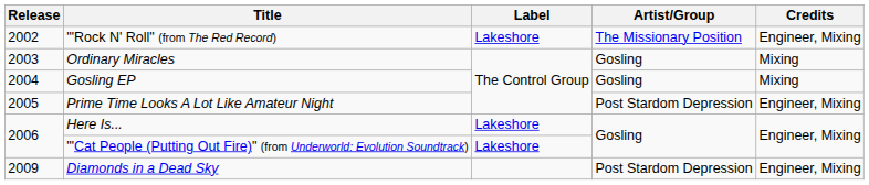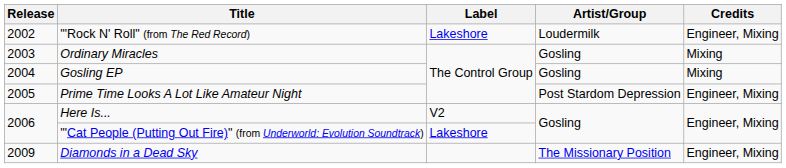 <table class="wikitable">
 <tr>
 <th>Release</th>
 <th>Title</th>
 <th>Label</th>
 <th>Artist/Group</th>
 <th>Credits</th>
 </tr>
 <tr>
 <td>2002</td>
 <td>'"Rock N' Roll" <small>(from <em>The Red Record</em>)</small></td>
 <td><a href='#'>Lakeshore</a></td>
-<td><a href='#'>The Missionary Position</a></td>
+<td>Loudermilk</td>
 <td>Engineer, Mixing</td>
 </tr>
 <tr>
 <td>2003</td>
 <td><em>Ordinary Miracles</em></td>
 <td rowspan=3>The Control Group</td>
 <td>Gosling</td>
 <td>Mixing</td>
 </tr>
 <tr>
 <td>2004</td>
 <td><em>Gosling EP</em></td>
 <td>Gosling</td>
 <td>Mixing</td>
 </tr>
 <tr>
 <td>2005</td>
 <td><em>Prime Time Looks A Lot Like Amateur Night</em></td>
 <td>Post Stardom Depression</td>
 <td>Engineer, Mixing</td>
 </tr>
 <tr>
 <td rowspan=2>2006</td>
 <td><em>Here Is...</em></td>
-<td><a href='#'>Lakeshore</a></td>
+<td>V2</td>
 <td rowspan=2>Gosling</td>
 <td rowspan=2>Engineer, Mixing</td>
 </tr>
 <tr>
 <td>'"<a href='#'>Cat People (Putting Out Fire)</a>" <small>(from <em><a href='#'>Underworld: Evolution Soundtrack</a></em>)</small></td>
 <td><a href='#'>Lakeshore</a></td>
 </tr>
 <tr>
 <td>2009</td>
 <td><em><a href='#'>Diamonds in a Dead Sky</a></em></td>
 <td></td>
-<td>Post Stardom Depression</td>
+<td><a href='#'>The Missionary Position</a></td>
 <td>Engineer, Mixing</td>
 </tr>
 </table>
